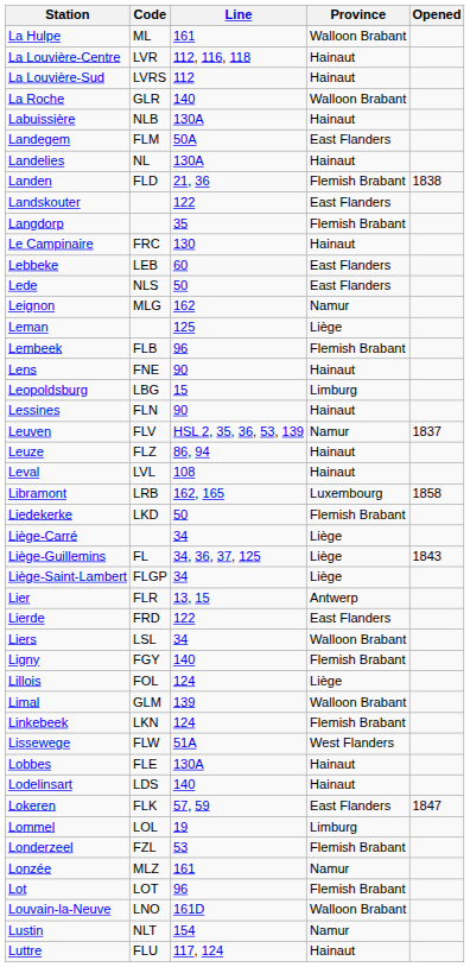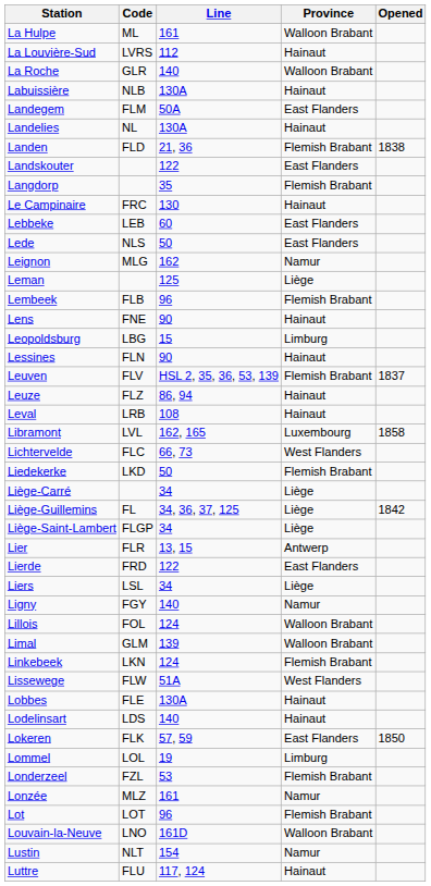 <table class="wikitable sortable">
 <tr>
 <th>Station</th>
 <th>Code</th>
 <th><a href='#'>Line</a></th>
 <th>Province</th>
 <th>Opened</th>
 </tr>
 <tr>
 <td><a href='#'>La Hulpe</a></td>
 <td>ML</td>
 <td><a href='#'>161</a></td>
 <td>Walloon Brabant</td>
-<td></td>
-</tr>
-<tr>
-<td><a href='#'>La Louvière-Centre</a></td>
-<td>LVR</td>
-<td><a href='#'>112</a>, <a href='#'>116</a>, <a href='#'>118</a></td>
-<td>Hainaut</td>
 <td></td>
 </tr>
 <tr>
 <td><a href='#'>La Louvière-Sud</a></td>
 <td>LVRS</td>
 <td><a href='#'>112</a></td>
 <td>Hainaut</td>
 <td></td>
 </tr>
 <tr>
 <td><a href='#'>La Roche</a></td>
 <td>GLR</td>
 <td><a href='#'>140</a></td>
 <td>Walloon Brabant</td>
 <td></td>
 </tr>
 <tr>
 <td><a href='#'>Labuissière</a></td>
 <td>NLB</td>
 <td><a href='#'>130A</a></td>
 <td>Hainaut</td>
 <td></td>
 </tr>
 <tr>
 <td><a href='#'>Landegem</a></td>
 <td>FLM</td>
 <td><a href='#'>50A</a></td>
 <td>East Flanders</td>
 <td></td>
 </tr>
 <tr>
 <td><a href='#'>Landelies</a></td>
 <td>NL</td>
 <td><a href='#'>130A</a></td>
 <td>Hainaut</td>
 <td></td>
 </tr>
 <tr>
 <td><a href='#'>Landen</a></td>
 <td>FLD</td>
 <td><a href='#'>21</a>, <a href='#'>36</a></td>
 <td>Flemish Brabant</td>
 <td>1838</td>
 </tr>
 <tr>
 <td><a href='#'>Landskouter</a></td>
 <td></td>
 <td><a href='#'>122</a></td>
 <td>East Flanders</td>
 <td></td>
 </tr>
 <tr>
 <td><a href='#'>Langdorp</a></td>
 <td></td>
 <td><a href='#'>35</a></td>
 <td>Flemish Brabant</td>
 <td></td>
 </tr>
 <tr>
 <td><a href='#'>Le Campinaire</a></td>
 <td>FRC</td>
 <td><a href='#'>130</a></td>
 <td>Hainaut</td>
 <td></td>
 </tr>
 <tr>
 <td><a href='#'>Lebbeke</a></td>
 <td>LEB</td>
 <td><a href='#'>60</a></td>
 <td>East Flanders</td>
 <td></td>
 </tr>
 <tr>
 <td><a href='#'>Lede</a></td>
 <td>NLS</td>
 <td><a href='#'>50</a></td>
 <td>East Flanders</td>
 <td></td>
 </tr>
 <tr>
 <td><a href='#'>Leignon</a></td>
 <td>MLG</td>
 <td><a href='#'>162</a></td>
 <td>Namur</td>
 <td></td>
 </tr>
 <tr>
 <td><a href='#'>Leman</a></td>
 <td></td>
 <td><a href='#'>125</a></td>
 <td>Liège</td>
 <td></td>
 </tr>
 <tr>
 <td><a href='#'>Lembeek</a></td>
 <td>FLB</td>
 <td><a href='#'>96</a></td>
 <td>Flemish Brabant</td>
 <td></td>
 </tr>
 <tr>
 <td><a href='#'>Lens</a></td>
 <td>FNE</td>
 <td><a href='#'>90</a></td>
 <td>Hainaut</td>
 <td></td>
 </tr>
 <tr>
 <td><a href='#'>Leopoldsburg</a></td>
 <td>LBG</td>
 <td><a href='#'>15</a></td>
 <td>Limburg</td>
 <td></td>
 </tr>
 <tr>
 <td><a href='#'>Lessines</a></td>
 <td>FLN</td>
 <td><a href='#'>90</a></td>
 <td>Hainaut</td>
 <td></td>
 </tr>
 <tr>
 <td><a href='#'>Leuven</a></td>
 <td>FLV</td>
 <td><a href='#'>HSL 2</a>, <a href='#'>35</a>, <a href='#'>36</a>, <a href='#'>53</a>, <a href='#'>139</a></td>
-<td>Namur</td>
+<td>Flemish Brabant</td>
 <td>1837</td>
 </tr>
 <tr>
 <td><a href='#'>Leuze</a></td>
 <td>FLZ</td>
 <td><a href='#'>86</a>, <a href='#'>94</a></td>
 <td>Hainaut</td>
 <td></td>
 </tr>
 <tr>
 <td><a href='#'>Leval</a></td>
-<td>LVL</td>
+<td>LRB</td>
 <td><a href='#'>108</a></td>
 <td>Hainaut</td>
 <td></td>
 </tr>
 <tr>
 <td><a href='#'>Libramont</a></td>
-<td>LRB</td>
+<td>LVL</td>
 <td><a href='#'>162</a>, <a href='#'>165</a></td>
 <td>Luxembourg</td>
 <td>1858</td>
+</tr>
+<tr>
+<td><a href='#'>Lichtervelde</a></td>
+<td>FLC</td>
+<td><a href='#'>66</a>, <a href='#'>73</a></td>
+<td>West Flanders</td>
+<td></td>
 </tr>
 <tr>
 <td><a href='#'>Liedekerke</a></td>
 <td>LKD</td>
 <td><a href='#'>50</a></td>
 <td>Flemish Brabant</td>
 <td></td>
 </tr>
 <tr>
 <td><a href='#'>Liège-Carré</a></td>
 <td></td>
 <td><a href='#'>34</a></td>
 <td>Liège</td>
 <td></td>
 </tr>
 <tr>
 <td><a href='#'>Liège-Guillemins</a></td>
 <td>FL</td>
 <td><a href='#'>34</a>, <a href='#'>36</a>, <a href='#'>37</a>, <a href='#'>125</a></td>
 <td>Liège</td>
-<td>1843</td>
+<td>1842</td>
 </tr>
 <tr>
 <td><a href='#'>Liège-Saint-Lambert</a></td>
 <td>FLGP</td>
 <td><a href='#'>34</a></td>
 <td>Liège</td>
 <td></td>
 </tr>
 <tr>
 <td><a href='#'>Lier</a></td>
 <td>FLR</td>
 <td><a href='#'>13</a>, <a href='#'>15</a></td>
 <td>Antwerp</td>
 <td></td>
 </tr>
 <tr>
 <td><a href='#'>Lierde</a></td>
 <td>FRD</td>
 <td><a href='#'>122</a></td>
 <td>East Flanders</td>
 <td></td>
 </tr>
 <tr>
 <td><a href='#'>Liers</a></td>
 <td>LSL</td>
 <td><a href='#'>34</a></td>
-<td>Walloon Brabant</td>
+<td>Liège</td>
 <td></td>
 </tr>
 <tr>
 <td><a href='#'>Ligny</a></td>
 <td>FGY</td>
 <td><a href='#'>140</a></td>
-<td>Flemish Brabant</td>
+<td>Namur</td>
 <td></td>
 </tr>
 <tr>
 <td><a href='#'>Lillois</a></td>
 <td>FOL</td>
 <td><a href='#'>124</a></td>
-<td>Liège</td>
+<td>Walloon Brabant</td>
 <td></td>
 </tr>
 <tr>
 <td><a href='#'>Limal</a></td>
 <td>GLM</td>
 <td><a href='#'>139</a></td>
 <td>Walloon Brabant</td>
 <td></td>
 </tr>
 <tr>
 <td><a href='#'>Linkebeek</a></td>
 <td>LKN</td>
 <td><a href='#'>124</a></td>
 <td>Flemish Brabant</td>
 <td></td>
 </tr>
 <tr>
 <td><a href='#'>Lissewege</a></td>
 <td>FLW</td>
 <td><a href='#'>51A</a></td>
 <td>West Flanders</td>
 <td></td>
 </tr>
 <tr>
 <td><a href='#'>Lobbes</a></td>
 <td>FLE</td>
 <td><a href='#'>130A</a></td>
 <td>Hainaut</td>
 <td></td>
 </tr>
 <tr>
 <td><a href='#'>Lodelinsart</a></td>
 <td>LDS</td>
 <td><a href='#'>140</a></td>
 <td>Hainaut</td>
 <td></td>
 </tr>
 <tr>
 <td><a href='#'>Lokeren</a></td>
 <td>FLK</td>
 <td><a href='#'>57</a>, <a href='#'>59</a></td>
 <td>East Flanders</td>
-<td>1847</td>
+<td>1850</td>
 </tr>
 <tr>
 <td><a href='#'>Lommel</a></td>
 <td>LOL</td>
 <td><a href='#'>19</a></td>
 <td>Limburg</td>
 <td></td>
 </tr>
 <tr>
 <td><a href='#'>Londerzeel</a></td>
 <td>FZL</td>
 <td><a href='#'>53</a></td>
 <td>Flemish Brabant</td>
 <td></td>
 </tr>
 <tr>
 <td><a href='#'>Lonzée</a></td>
 <td>MLZ</td>
 <td><a href='#'>161</a></td>
 <td>Namur</td>
 <td></td>
 </tr>
 <tr>
 <td><a href='#'>Lot</a></td>
 <td>LOT</td>
 <td><a href='#'>96</a></td>
 <td>Flemish Brabant</td>
 <td></td>
 </tr>
 <tr>
 <td><a href='#'>Louvain-la-Neuve</a></td>
 <td>LNO</td>
 <td><a href='#'>161D</a></td>
 <td>Walloon Brabant</td>
 <td></td>
 </tr>
 <tr>
 <td><a href='#'>Lustin</a></td>
 <td>NLT</td>
 <td><a href='#'>154</a></td>
 <td>Namur</td>
 <td></td>
 </tr>
 <tr>
 <td><a href='#'>Luttre</a></td>
 <td>FLU</td>
 <td><a href='#'>117</a>, <a href='#'>124</a></td>
 <td>Hainaut</td>
 <td></td>
 </tr>
 </table>
